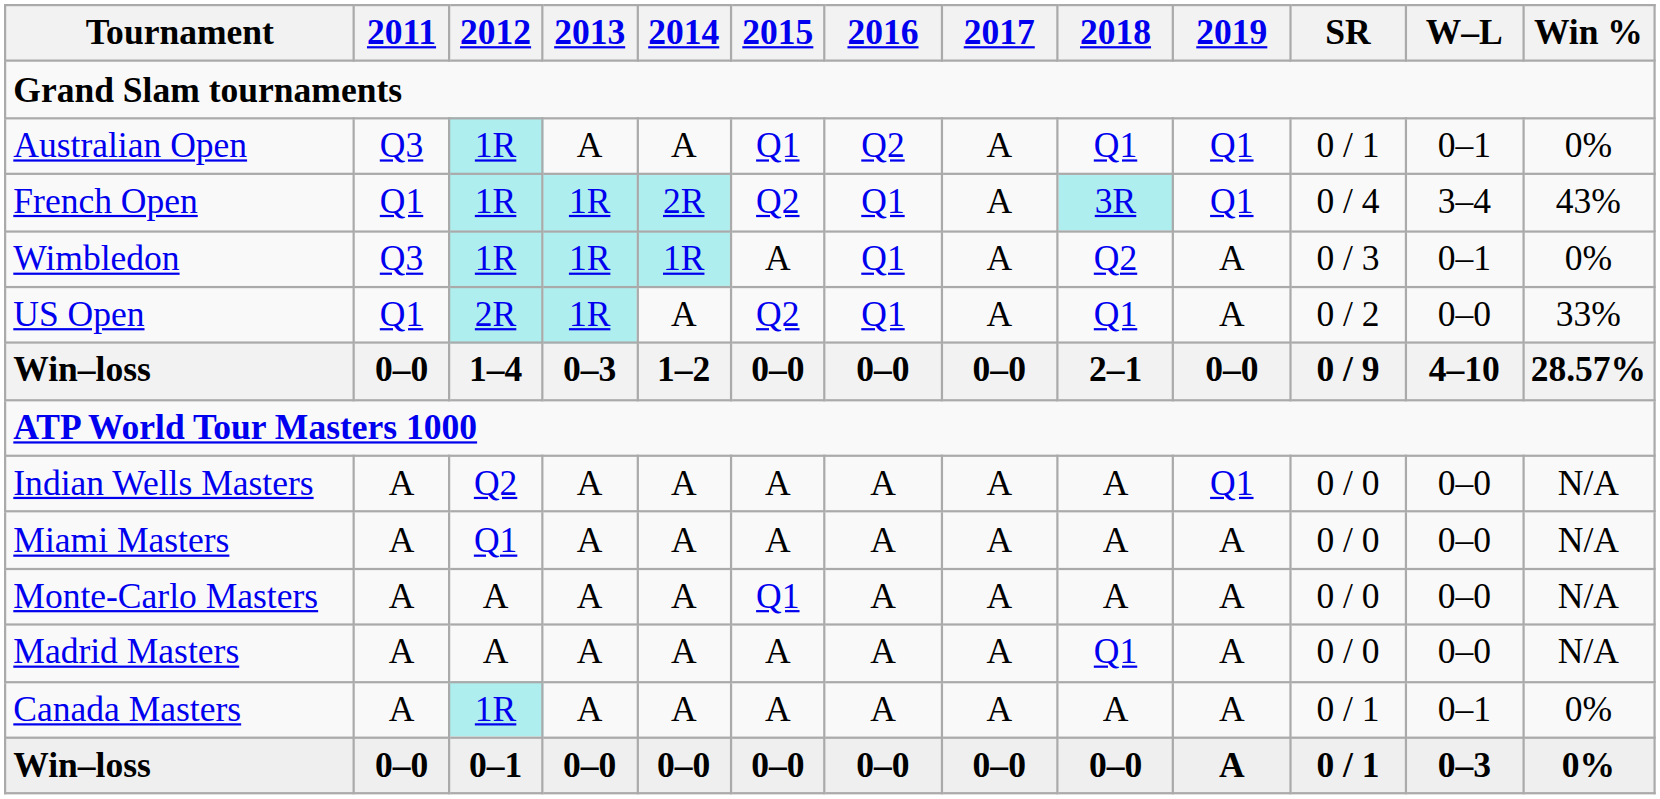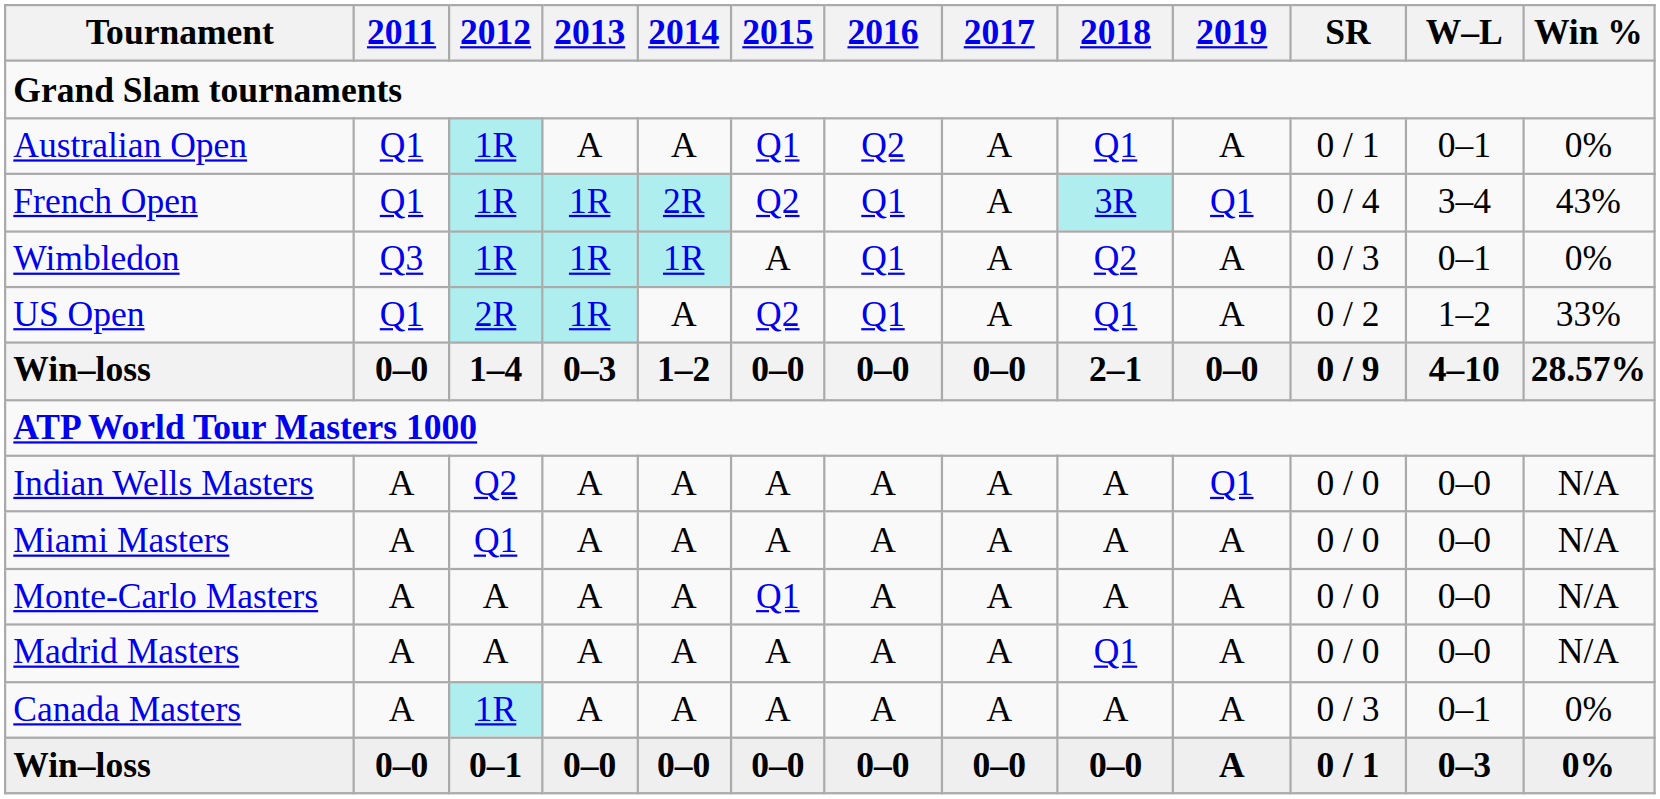 <table class=wikitable style=text-align:center>
 <tr>
 <th width=150>Tournament</th>
 <th width=35><a href='#'>2011</a></th>
 <th width=35><a href='#'>2012</a></th>
 <th width=35><a href='#'>2013</a></th>
 <th width=35><a href='#'>2014</a></th>
 <th width=35><a href='#'>2015</a></th>
 <th width=45><a href='#'>2016</a></th>
 <th width=45><a href='#'>2017</a></th>
 <th width=45><a href='#'>2018</a></th>
 <th width=45><a href='#'>2019</a></th>
 <th width=45>SR</th>
 <th width=45>W–L</th>
 <th width=45>Win %</th>
 </tr>
 <tr>
 <td colspan="20" align="left"><strong>Grand Slam tournaments</strong></td>
 </tr>
 <tr>
 <td align=left><a href='#'>Australian Open</a></td>
-<td><a href='#'>Q3</a></td>
+<td><a href='#'>Q1</a></td>
 <td bgcolor=afeeee><a href='#'>1R</a></td>
 <td>A</td>
 <td>A</td>
 <td><a href='#'>Q1</a></td>
 <td><a href='#'>Q2</a></td>
 <td>A</td>
 <td><a href='#'>Q1</a></td>
-<td><a href='#'>Q1</a></td>
+<td>A</td>
 <td>0 / 1</td>
 <td>0–1</td>
 <td>0%</td>
 </tr>
 <tr>
 <td align=left><a href='#'>French Open</a></td>
 <td><a href='#'>Q1</a></td>
 <td bgcolor=afeeee><a href='#'>1R</a></td>
 <td bgcolor=afeeee><a href='#'>1R</a></td>
 <td bgcolor=afeeee><a href='#'>2R</a></td>
 <td><a href='#'>Q2</a></td>
 <td><a href='#'>Q1</a></td>
 <td>A</td>
 <td bgcolor=afeeee><a href='#'>3R</a></td>
 <td><a href='#'>Q1</a></td>
 <td>0 / 4</td>
 <td>3–4</td>
 <td>43%</td>
 </tr>
 <tr>
 <td align=left><a href='#'>Wimbledon</a></td>
 <td><a href='#'>Q3</a></td>
 <td bgcolor=afeeee><a href='#'>1R</a></td>
 <td bgcolor=afeeee><a href='#'>1R</a></td>
 <td bgcolor=afeeee><a href='#'>1R</a></td>
 <td>A</td>
 <td><a href='#'>Q1</a></td>
 <td>A</td>
 <td><a href='#'>Q2</a></td>
 <td>A</td>
 <td>0 / 3</td>
 <td>0–1</td>
 <td>0%</td>
 </tr>
 <tr>
 <td align=left><a href='#'>US Open</a></td>
 <td><a href='#'>Q1</a></td>
 <td bgcolor=afeeee><a href='#'>2R</a></td>
 <td bgcolor=afeeee><a href='#'>1R</a></td>
 <td>A</td>
 <td><a href='#'>Q2</a></td>
 <td><a href='#'>Q1</a></td>
 <td>A</td>
 <td><a href='#'>Q1</a></td>
 <td>A</td>
 <td>0 / 2</td>
-<td>0–0</td>
+<td>1–2</td>
 <td>33%</td>
 </tr>
 <tr>
 <th style=text-align:left>Win–loss</th>
 <th>0–0</th>
 <th>1–4</th>
 <th>0–3</th>
 <th>1–2</th>
 <th>0–0</th>
 <th>0–0</th>
 <th>0–0</th>
 <th>2–1</th>
 <th>0–0</th>
 <th>0 / 9</th>
 <th>4–10</th>
 <th>28.57%</th>
 </tr>
 <tr>
 <td colspan="17" align="left"><strong><a href='#'>ATP World Tour Masters 1000</a></strong></td>
 </tr>
 <tr>
 <td align=left><a href='#'>Indian Wells Masters</a></td>
 <td>A</td>
 <td><a href='#'>Q2</a></td>
 <td>A</td>
 <td>A</td>
 <td>A</td>
 <td>A</td>
 <td>A</td>
 <td>A</td>
 <td><a href='#'>Q1</a></td>
 <td>0 / 0</td>
 <td>0–0</td>
 <td>N/A</td>
 </tr>
 <tr>
 <td align=left><a href='#'>Miami Masters</a></td>
 <td>A</td>
 <td><a href='#'>Q1</a></td>
 <td>A</td>
 <td>A</td>
 <td>A</td>
 <td>A</td>
 <td>A</td>
 <td>A</td>
 <td>A</td>
 <td>0 / 0</td>
 <td>0–0</td>
 <td>N/A</td>
 </tr>
 <tr>
 <td align=left><a href='#'>Monte-Carlo Masters</a></td>
 <td>A</td>
 <td>A</td>
 <td>A</td>
 <td>A</td>
 <td><a href='#'>Q1</a></td>
 <td>A</td>
 <td>A</td>
 <td>A</td>
 <td>A</td>
 <td>0 / 0</td>
 <td>0–0</td>
 <td>N/A</td>
 </tr>
 <tr>
 <td align=left><a href='#'>Madrid Masters</a></td>
 <td>A</td>
 <td>A</td>
 <td>A</td>
 <td>A</td>
 <td>A</td>
 <td>A</td>
 <td>A</td>
 <td><a href='#'>Q1</a></td>
 <td>A</td>
 <td>0 / 0</td>
 <td>0–0</td>
 <td>N/A</td>
 </tr>
 <tr>
 <td align=left><a href='#'>Canada Masters</a></td>
 <td>A</td>
 <td bgcolor=afeeee><a href='#'>1R</a></td>
 <td>A</td>
 <td>A</td>
 <td>A</td>
 <td>A</td>
 <td>A</td>
 <td>A</td>
 <td>A</td>
-<td>0 / 1</td>
+<td>0 / 3</td>
 <td>0–1</td>
 <td>0%</td>
 </tr>
 <tr style="font-weight:bold; background:#efefef;">
 <td style=text-align:left>Win–loss</td>
 <td>0–0</td>
 <td>0–1</td>
 <td>0–0</td>
 <td>0–0</td>
 <td>0–0</td>
 <td>0–0</td>
 <td>0–0</td>
 <td>0–0</td>
 <td>A</td>
 <td>0 / 1</td>
 <td>0–3</td>
 <td>0%</td>
 </tr>
 </table>
